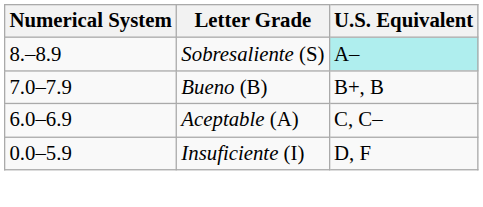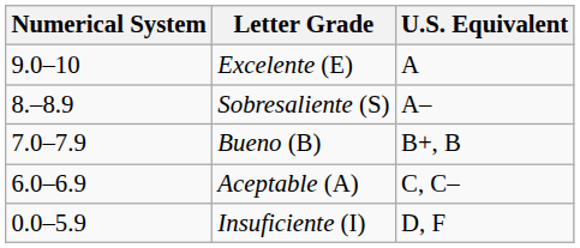 <table class="wikitable">
 <tr>
 <th>Numerical System</th>
 <th>Letter Grade</th>
 <th>U.S. Equivalent</th>
 </tr>
 <tr>
+<td>9.0–10</td>
+<td><em>Excelente</em> (E)</td>
+<td>A</td>
+</tr>
+<tr>
 <td>8.–8.9</td>
 <td><em>Sobresaliente</em> (S)</td>
-<td style="background: paleturquoise;">A–</td>
+<td>A–</td>
 </tr>
 <tr>
 <td>7.0–7.9</td>
 <td><em>Bueno</em> (B)</td>
 <td>B+, B</td>
 </tr>
 <tr>
 <td>6.0–6.9</td>
 <td><em>Aceptable</em> (A)</td>
 <td>C, C–</td>
 </tr>
 <tr>
 <td>0.0–5.9</td>
 <td><em>Insuficiente</em>  (I)</td>
 <td>D, F</td>
 </tr>
 </table>
